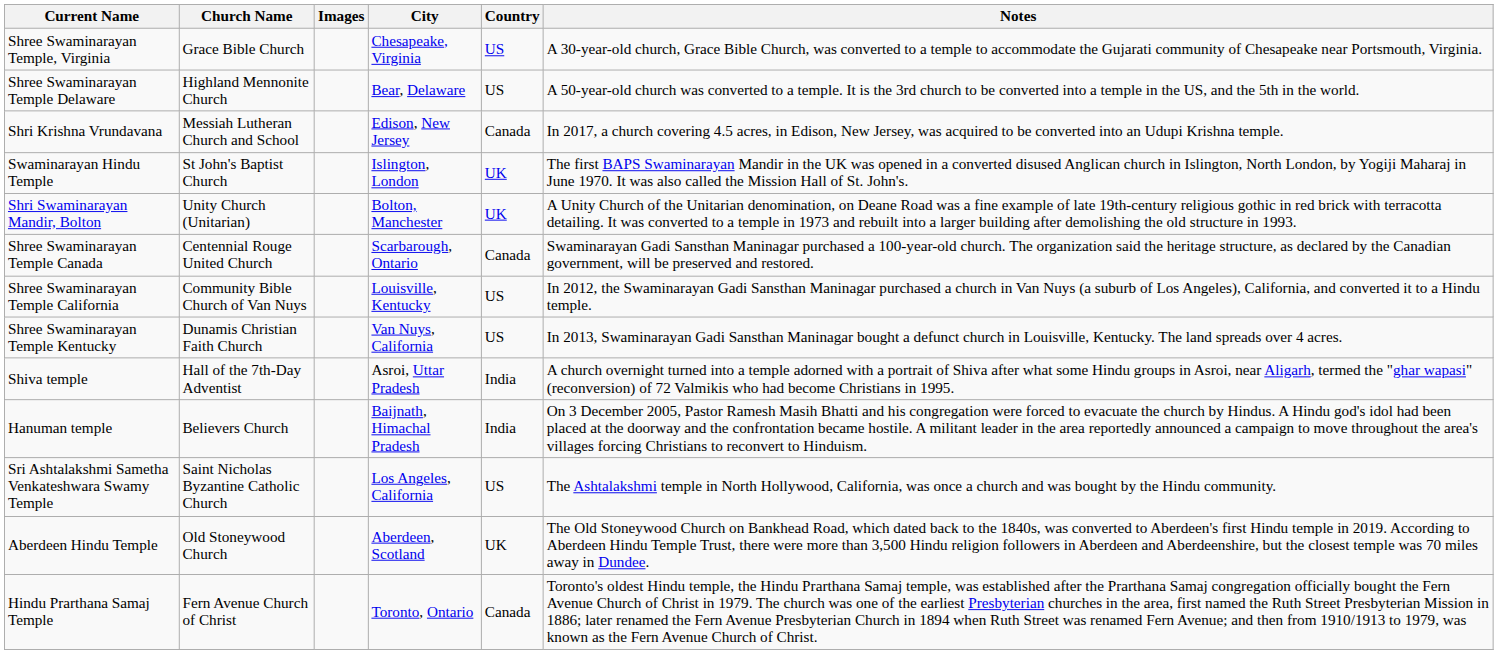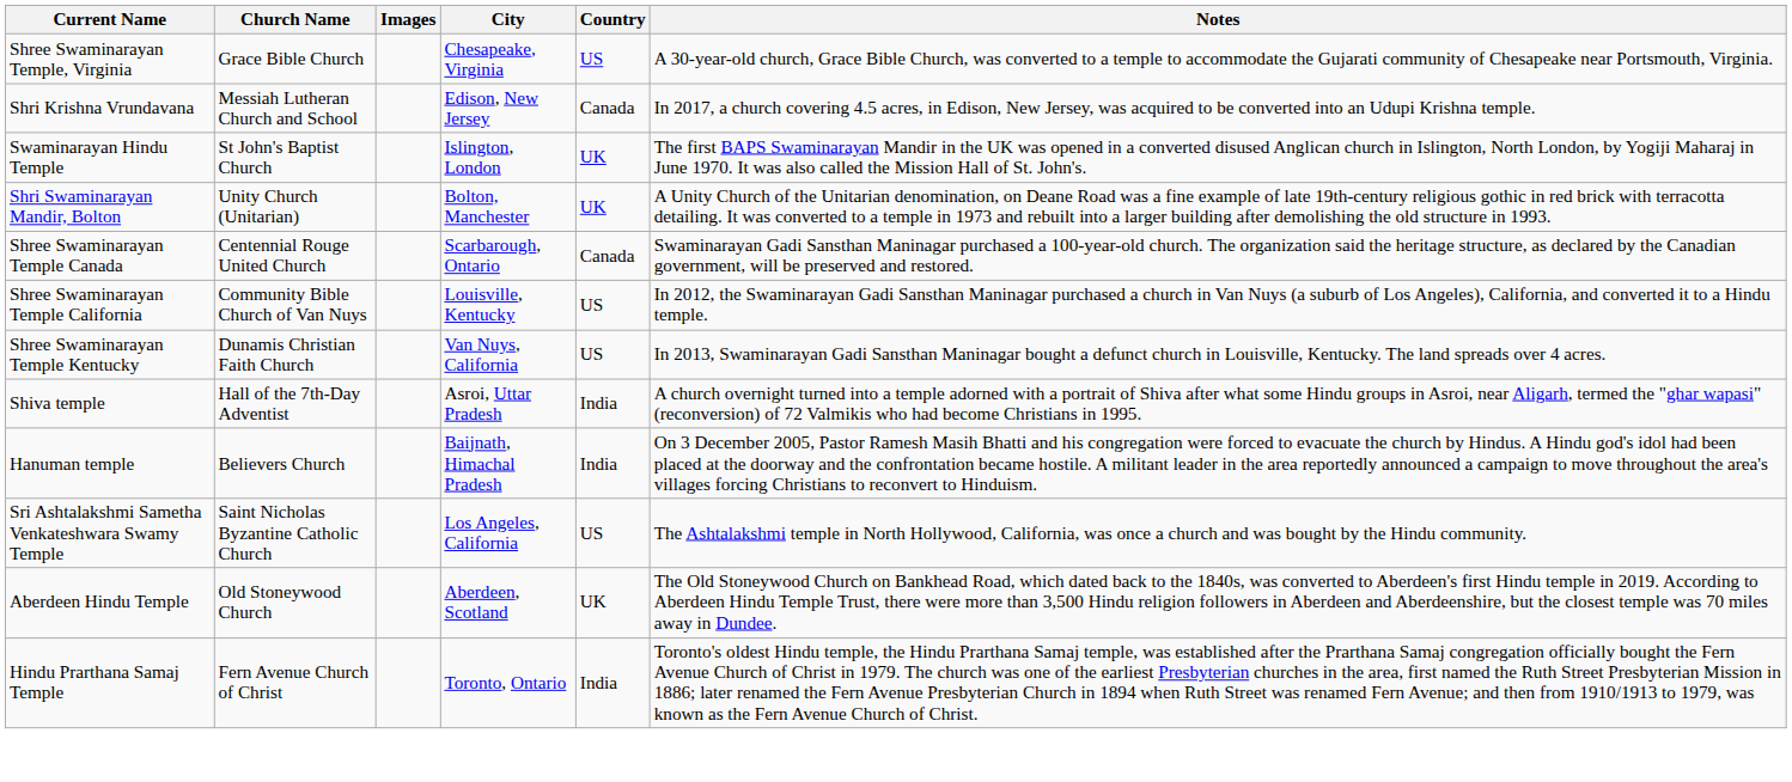 <table class="wikitable plainrowheaders sortable" style="text-align:left;">
 <tr>
 <th>Current Name</th>
 <th>Church Name</th>
 <th>Images</th>
 <th>City</th>
 <th>Country</th>
 <th>Notes</th>
 </tr>
 <tr>
 <td>Shree Swaminarayan Temple, Virginia</td>
 <td>Grace Bible Church</td>
 <td></td>
 <td><a href='#'>Chesapeake, Virginia</a></td>
 <td><a href='#'>US</a></td>
 <td>A 30-year-old church, Grace Bible Church, was converted to a temple to accommodate the Gujarati community of Chesapeake near Portsmouth, Virginia.</td>
-</tr>
-<tr>
-<td>Shree Swaminarayan Temple Delaware</td>
-<td>Highland Mennonite Church</td>
-<td></td>
-<td><a href='#'>Bear</a>, <a href='#'>Delaware</a></td>
-<td>US</td>
-<td>A 50-year-old church was converted to a temple. It is the 3rd church to be converted into a temple in the US, and the 5th in the world.</td>
 </tr>
 <tr>
 <td>Shri Krishna Vrundavana</td>
 <td>Messiah Lutheran Church and School</td>
 <td></td>
 <td><a href='#'>Edison</a>, <a href='#'>New Jersey</a></td>
 <td>Canada</td>
 <td>In 2017, a church covering 4.5 acres, in Edison, New Jersey, was acquired to be converted into an Udupi Krishna temple.</td>
 </tr>
 <tr>
 <td>Swaminarayan Hindu Temple</td>
 <td>St John's Baptist Church</td>
 <td></td>
 <td><a href='#'>Islington</a>, <a href='#'>London</a></td>
 <td><a href='#'>UK</a></td>
 <td>The first <a href='#'>BAPS Swaminarayan</a> Mandir in the UK was opened in a converted disused Anglican church in Islington, North London, by Yogiji Maharaj in June 1970. It was also called the Mission Hall of St. John's.</td>
 </tr>
 <tr>
 <td><a href='#'>Shri Swaminarayan Mandir, Bolton</a></td>
 <td>Unity Church (Unitarian)</td>
 <td></td>
 <td><a href='#'>Bolton, Manchester</a></td>
 <td><a href='#'>UK</a></td>
 <td>A Unity Church of the Unitarian denomination, on Deane Road was a fine example of late 19th-century religious gothic in red brick with terracotta detailing. It was converted to a temple in 1973 and rebuilt into a larger building after demolishing the old structure in 1993.</td>
 </tr>
 <tr>
 <td>Shree Swaminarayan Temple Canada</td>
 <td>Centennial Rouge United Church</td>
 <td></td>
 <td><a href='#'>Scarbarough</a>, <a href='#'>Ontario</a></td>
 <td>Canada</td>
 <td>Swaminarayan Gadi Sansthan Maninagar purchased a 100-year-old church. The organization said the heritage structure, as declared by the Canadian government, will be preserved and restored.</td>
 </tr>
 <tr>
 <td>Shree Swaminarayan Temple California</td>
 <td>Community Bible Church of Van Nuys</td>
 <td></td>
 <td><a href='#'>Louisville</a>, <a href='#'>Kentucky</a></td>
 <td>US</td>
 <td>In 2012, the Swaminarayan Gadi Sansthan Maninagar purchased a church in Van Nuys (a suburb of Los Angeles), California, and converted it to a Hindu temple.</td>
 </tr>
 <tr>
 <td>Shree Swaminarayan Temple Kentucky</td>
 <td>Dunamis Christian Faith Church</td>
 <td></td>
 <td><a href='#'>Van Nuys</a>, <a href='#'>California</a></td>
 <td>US</td>
 <td>In 2013, Swaminarayan Gadi Sansthan Maninagar bought a defunct church in Louisville, Kentucky. The land spreads over 4 acres.</td>
 </tr>
 <tr>
 <td>Shiva temple</td>
 <td>Hall of the 7th-Day Adventist</td>
 <td></td>
 <td>Asroi, <a href='#'>Uttar Pradesh</a></td>
 <td>India</td>
 <td>A church overnight turned into a temple adorned with a portrait of Shiva after what some Hindu groups in Asroi, near <a href='#'>Aligarh</a>, termed the "<a href='#'>ghar wapasi</a>" (reconversion) of 72 Valmikis who had become Christians in 1995.</td>
 </tr>
 <tr>
 <td>Hanuman temple</td>
 <td>Believers Church</td>
 <td></td>
 <td><a href='#'>Baijnath</a>, <a href='#'>Himachal Pradesh</a></td>
 <td>India</td>
 <td>On 3 December 2005, Pastor Ramesh Masih Bhatti and his congregation were forced to evacuate the church by Hindus. A Hindu god's idol had been placed at the doorway and the confrontation became hostile. A militant leader in the area reportedly announced a campaign to move throughout the area's villages forcing Christians to reconvert to Hinduism.</td>
 </tr>
 <tr>
 <td>Sri Ashtalakshmi Sametha Venkateshwara Swamy Temple</td>
 <td>Saint Nicholas Byzantine Catholic Church</td>
 <td></td>
 <td><a href='#'>Los Angeles</a>, <a href='#'>California</a></td>
 <td>US</td>
 <td>The <a href='#'>Ashtalakshmi</a> temple in North Hollywood, California, was once a church and was bought by the Hindu community.</td>
 </tr>
 <tr>
 <td>Aberdeen Hindu Temple</td>
 <td>Old Stoneywood Church</td>
 <td></td>
 <td><a href='#'>Aberdeen</a>, <a href='#'>Scotland</a></td>
 <td>UK</td>
 <td>The Old Stoneywood Church on Bankhead Road, which dated back to the 1840s, was converted to Aberdeen's first Hindu temple in 2019. According to Aberdeen Hindu Temple Trust, there were more than 3,500 Hindu religion followers in Aberdeen and Aberdeenshire, but the closest temple was 70 miles away in <a href='#'>Dundee</a>.</td>
 </tr>
 <tr>
 <td>Hindu Prarthana Samaj Temple</td>
 <td>Fern Avenue Church of Christ</td>
 <td></td>
 <td><a href='#'>Toronto</a>, <a href='#'>Ontario</a></td>
-<td>Canada</td>
+<td>India</td>
 <td>Toronto's oldest Hindu temple, the Hindu Prarthana Samaj temple, was established after the Prarthana Samaj congregation officially bought the Fern Avenue Church of Christ in 1979. The church was one of the earliest <a href='#'>Presbyterian</a> churches in the area, first named the Ruth Street Presbyterian Mission in 1886; later renamed the Fern Avenue Presbyterian Church in 1894 when Ruth Street was renamed Fern Avenue; and then from 1910/1913 to 1979, was known as the Fern Avenue Church of Christ.</td>
 </tr>
 </table>
